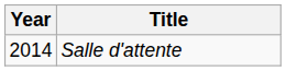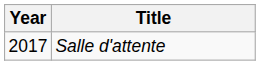 <table class="wikitable">
 <tr>
 <th style="text-align:center;">Year</th>
 <th style="text-align:center; width:180px;">Title</th>
 </tr>
 <tr>
-<td style="text-align:center;">2014</td>
+<td style="text-align:center;">2017</td>
 <td><em>Salle d'attente</em></td>
 </tr>
 </table>
